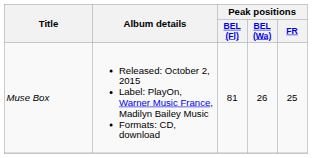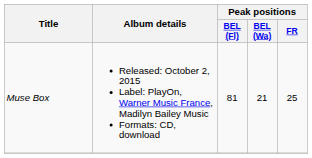 <table class="wikitable">
 <tr>
 <th align="center" rowspan="2" width="140">Title</th>
 <th align="center" rowspan="2" width="200">Album details</th>
 <th align="center" colspan="3" width="20">Peak positions</th>
 </tr>
 <tr>
 <th scope="col" style="width:3em;font-size:90%;"><a href='#'>BEL <br>(Fl)</a><br></th>
 <th scope="col" style="width:3em;font-size:90%;"><a href='#'>BEL <br>(Wa)</a><br></th>
 <th scope="col" style="width:3em;font-size:90%;"><a href='#'>FR</a><br></th>
 </tr>
 <tr>
 <td><em>Muse Box</em></td>
 <td><br><ul><li>Released: October 2, 2015</li><li>Label: PlayOn, <a href='#'>Warner Music France</a>, Madilyn Bailey Music</li><li>Formats: CD, download</li></ul></td>
 <td style="text-align:center;">81</td>
-<td style="text-align:center;">26</td>
+<td style="text-align:center;">21</td>
 <td style="text-align:center;">25</td>
 </tr>
 <tr>
 </tr>
 </table>
